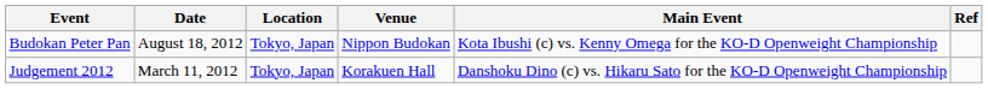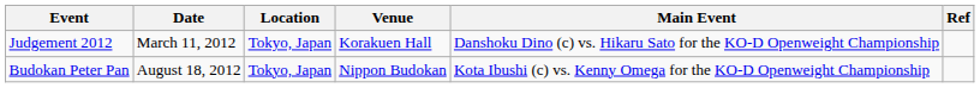 <table class="wikitable" style="font-size:85%;">
 <tr>
 <th>Event</th>
 <th>Date</th>
 <th>Location</th>
 <th>Venue</th>
 <th>Main Event</th>
 <th>Ref</th>
 </tr>
 <tr>
+<td><a href='#'>Judgement 2012</a></td>
+<td>March 11, 2012</td>
+<td><a href='#'>Tokyo, Japan</a></td>
+<td><a href='#'>Korakuen Hall</a></td>
+<td><a href='#'>Danshoku Dino</a> (c) vs. <a href='#'>Hikaru Sato</a> for the <a href='#'>KO-D Openweight Championship</a></td>
+<td></td>
+</tr>
+<tr>
 <td><a href='#'>Budokan Peter Pan</a></td>
 <td>August 18, 2012</td>
 <td><a href='#'>Tokyo, Japan</a></td>
 <td><a href='#'>Nippon Budokan</a></td>
 <td><a href='#'>Kota Ibushi</a> (c) vs. <a href='#'>Kenny Omega</a> for the <a href='#'>KO-D Openweight Championship</a></td>
 <td></td>
 </tr>
-<tr>
-<td><a href='#'>Judgement 2012</a></td>
-<td>March 11, 2012</td>
-<td><a href='#'>Tokyo, Japan</a></td>
-<td><a href='#'>Korakuen Hall</a></td>
-<td><a href='#'>Danshoku Dino</a> (c) vs. <a href='#'>Hikaru Sato</a> for the <a href='#'>KO-D Openweight Championship</a></td>
-<td></td>
-</tr>
 </table>
